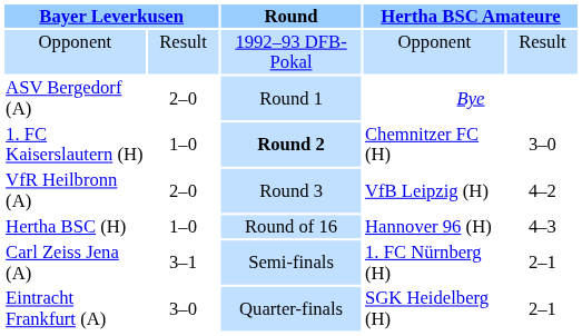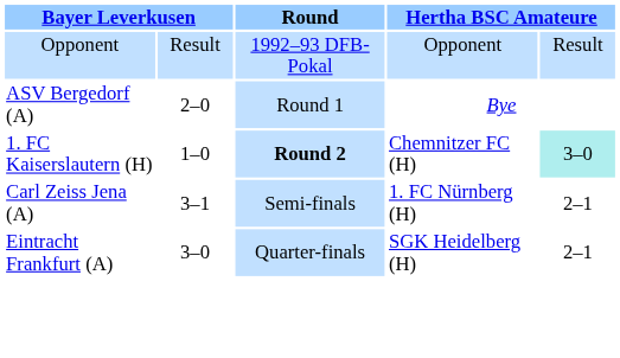 <table style="width:80%; text-align:center;">
 <tr style="vertical-align:top; background:#99CCFF;">
 <th colspan="2"><a href='#'>Bayer Leverkusen</a></th>
 <th style="width:20%">Round</th>
 <th colspan="2"><a href='#'>Hertha BSC Amateure</a></th>
 </tr>
 <tr style="vertical-align:top; background:#c1e0ff;">
 <td style="width:20%">Opponent</td>
 <td style="width:10%">Result</td>
 <td><a href='#'>1992–93 DFB-Pokal</a></td>
 <td style="width:20%">Opponent</td>
 <td style="width:10%">Result</td>
 </tr>
 <tr>
 <td align="left"><a href='#'>ASV Bergedorf</a> (A)</td>
 <td>2–0</td>
 <td style="background:#C1E0FF;">Round 1</td>
 <td colspan="2"><em><a href='#'>Bye</a></em></td>
 </tr>
 <tr>
 <td align="left"><a href='#'>1. FC Kaiserslautern</a> (H)</td>
 <td>1–0</td>
 <td style="background:#C1E0FF;"><strong>Round 2</strong></td>
 <td align="left"><a href='#'>Chemnitzer FC</a> (H)</td>
-<td>3–0</td>
-</tr>
-<tr>
-<td align="left"><a href='#'>VfR Heilbronn</a> (A)</td>
-<td>2–0</td>
-<td style="background:#C1E0FF;">Round 3</td>
-<td align="left"><a href='#'>VfB Leipzig</a> (H)</td>
-<td>4–2</td>
-</tr>
-<tr>
-<td align="left"><a href='#'>Hertha BSC</a> (H)</td>
-<td>1–0</td>
-<td style="background:#C1E0FF;">Round of 16</td>
-<td align="left"><a href='#'>Hannover 96</a> (H)</td>
-<td>4–3</td>
+<td style="background: paleturquoise;">3–0</td>
 </tr>
 <tr>
 <td align="left"><a href='#'>Carl Zeiss Jena</a> (A)</td>
 <td>3–1</td>
 <td style="background:#C1E0FF;">Semi-finals</td>
 <td align="left"><a href='#'>1. FC Nürnberg</a> (H)</td>
 <td>2–1</td>
 </tr>
 <tr>
 <td align="left"><a href='#'>Eintracht Frankfurt</a> (A)</td>
 <td>3–0</td>
 <td style="background:#C1E0FF;">Quarter-finals</td>
 <td align="left"><a href='#'>SGK Heidelberg</a> (H)</td>
 <td>2–1</td>
 </tr>
 </table>
